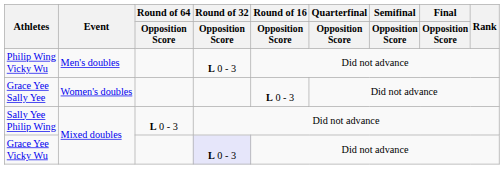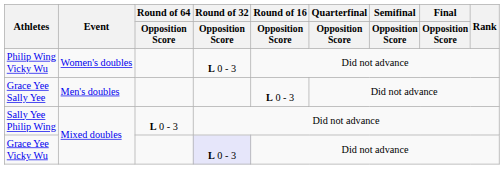 <table class="wikitable" style="font-size:90%">
 <tr>
 <th rowspan=2>Athletes</th>
 <th rowspan=2>Event</th>
 <th>Round of 64</th>
 <th>Round of 32</th>
 <th>Round of 16</th>
 <th>Quarterfinal</th>
 <th>Semifinal</th>
 <th>Final</th>
 <th rowspan=2>Rank</th>
 </tr>
 <tr style="font-size:95%">
 <th>Opposition<br>Score</th>
 <th>Opposition<br>Score</th>
 <th>Opposition<br>Score</th>
 <th>Opposition<br>Score</th>
 <th>Opposition<br>Score</th>
 <th>Opposition<br>Score</th>
 </tr>
 <tr align=center>
 <td align=left><a href='#'>Philip Wing</a><br><a href='#'>Vicky Wu</a></td>
-<td align=left><a href='#'>Men's doubles</a></td>
+<td align=left><a href='#'>Women's doubles</a></td>
 <td></td>
 <td><br><strong>L</strong> 0 - 3</td>
 <td colspan=5>Did not advance</td>
 </tr>
 <tr align=center>
 <td align=left><a href='#'>Grace Yee</a><br><a href='#'>Sally Yee</a></td>
-<td align=left><a href='#'>Women's doubles</a></td>
+<td align=left><a href='#'>Men's doubles</a></td>
 <td></td>
 <td></td>
 <td><br><strong>L</strong> 0 - 3</td>
 <td colspan=4>Did not advance</td>
 </tr>
 <tr align=center>
 <td align=left><a href='#'>Sally Yee</a><br><a href='#'>Philip Wing</a></td>
 <td align=left rowspan=2><a href='#'>Mixed doubles</a></td>
 <td><br><strong>L</strong> 0 - 3</td>
 <td colspan=6>Did not advance</td>
 </tr>
 <tr align=center>
 <td align=left><a href='#'>Grace Yee</a><br><a href='#'>Vicky Wu</a></td>
 <td></td>
 <td style="background: lavender;"><br><strong>L</strong> 0 - 3</td>
 <td colspan=5>Did not advance</td>
 </tr>
 </table>
